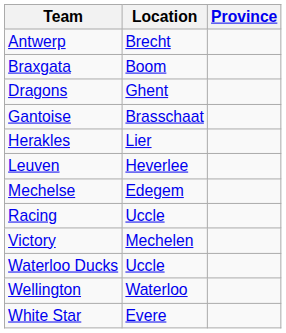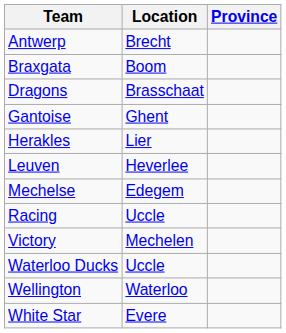 <table class="wikitable sortable">
 <tr>
 <th>Team</th>
 <th>Location</th>
 <th><a href='#'>Province</a></th>
 </tr>
 <tr>
 <td><a href='#'>Antwerp</a></td>
 <td><a href='#'>Brecht</a></td>
 <td></td>
 </tr>
 <tr>
 <td><a href='#'>Braxgata</a></td>
 <td><a href='#'>Boom</a></td>
 <td></td>
 </tr>
 <tr>
 <td><a href='#'>Dragons</a></td>
-<td><a href='#'>Ghent</a></td>
+<td><a href='#'>Brasschaat</a></td>
 <td></td>
 </tr>
 <tr>
 <td><a href='#'>Gantoise</a></td>
-<td><a href='#'>Brasschaat</a></td>
+<td><a href='#'>Ghent</a></td>
 <td></td>
 </tr>
 <tr>
 <td><a href='#'>Herakles</a></td>
 <td><a href='#'>Lier</a></td>
 <td></td>
 </tr>
 <tr>
 <td><a href='#'>Leuven</a></td>
 <td><a href='#'>Heverlee</a></td>
 <td></td>
 </tr>
 <tr>
 <td><a href='#'>Mechelse</a></td>
 <td><a href='#'>Edegem</a></td>
 <td></td>
 </tr>
 <tr>
 <td><a href='#'>Racing</a></td>
 <td><a href='#'>Uccle</a></td>
 <td></td>
 </tr>
 <tr>
 <td><a href='#'>Victory</a></td>
 <td><a href='#'>Mechelen</a></td>
 <td></td>
 </tr>
 <tr>
 <td><a href='#'>Waterloo Ducks</a></td>
 <td><a href='#'>Uccle</a></td>
 <td></td>
 </tr>
 <tr>
 <td><a href='#'>Wellington</a></td>
 <td><a href='#'>Waterloo</a></td>
 <td></td>
 </tr>
 <tr>
 <td><a href='#'>White Star</a></td>
 <td><a href='#'>Evere</a></td>
 <td></td>
 </tr>
 </table>
